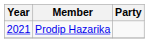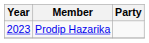 <table class="wikitable sortable">
 <tr>
 <th>Year</th>
 <th>Member</th>
 <th colspan=2>Party</th>
 </tr>
 <tr>
-<td><a href='#'>2021</a></td>
+<td><a href='#'>2023</a></td>
 <td><a href='#'>Prodip Hazarika</a></td>
 <td></td>
 </tr>
 <tr>
 </tr>
 </table>
